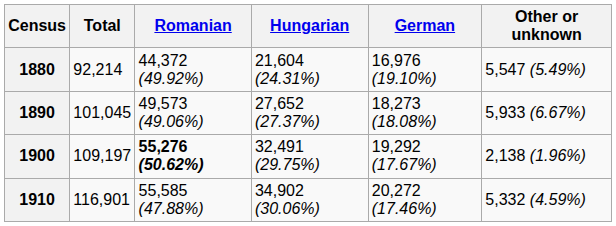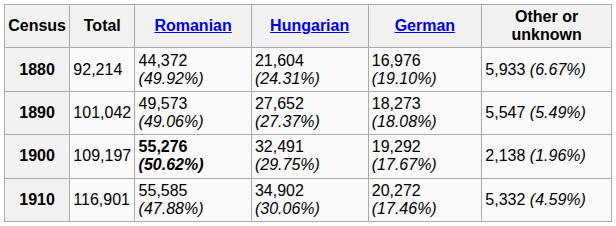 <table class="wikitable">
 <tr>
 <th>Census</th>
 <th>Total</th>
 <th><a href='#'>Romanian</a></th>
 <th><a href='#'>Hungarian</a></th>
 <th><a href='#'>German</a></th>
 <th>Other or unknown</th>
 </tr>
 <tr>
 <th>1880</th>
 <td>92,214</td>
 <td>44,372 <em>(49.92%)</em></td>
 <td>21,604 <em>(24.31%)</em></td>
 <td>16,976 <em>(19.10%)</em></td>
-<td>5,547 <em>(5.49%)</em></td>
+<td>5,933 <em>(6.67%)</em></td>
 </tr>
 <tr>
 <th>1890</th>
-<td>101,045</td>
+<td>101,042</td>
 <td>49,573 <em>(49.06%)</em></td>
 <td>27,652 <em>(27.37%)</em></td>
 <td>18,273 <em>(18.08%)</em></td>
-<td>5,933 <em>(6.67%)</em></td>
+<td>5,547 <em>(5.49%)</em></td>
 </tr>
 <tr>
 <th>1900</th>
 <td>109,197</td>
 <td><strong>55,276 <em>(50.62%)</em></strong></td>
 <td>32,491 <em>(29.75%)</em></td>
 <td>19,292 <em>(17.67%)</em></td>
 <td>2,138 <em>(1.96%)</em></td>
 </tr>
 <tr>
 <th>1910</th>
 <td>116,901</td>
 <td>55,585 <em>(47.88%)</em></td>
 <td>34,902 <em>(30.06%)</em></td>
 <td>20,272 <em>(17.46%)</em></td>
 <td>5,332 <em>(4.59%)</em></td>
 </tr>
 <tr>
 </tr>
 </table>
